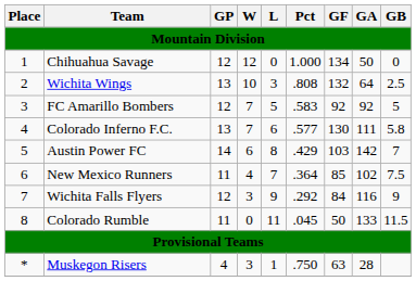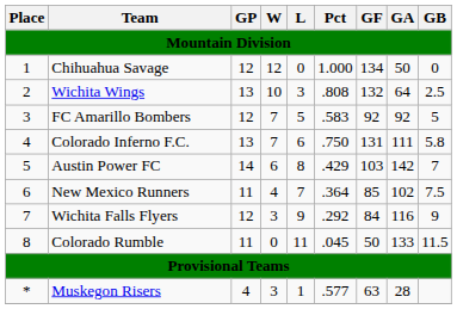 <table class="wikitable" style="text-align: center;">
 <tr>
 <th>Place</th>
 <th width="180">Team</th>
 <th width="20">GP</th>
 <th width="20">W</th>
 <th width="20">L</th>
 <th width="20">Pct</th>
 <th width="20">GF</th>
 <th width="20">GA</th>
 <th width="25">GB</th>
 </tr>
 <tr>
 <th style=background-color:Green colspan=11><span>Mountain Division</span></th>
 </tr>
 <tr>
 <td>1</td>
 <td align=left>Chihuahua Savage</td>
 <td>12</td>
 <td>12</td>
 <td>0</td>
 <td>1.000</td>
 <td>134</td>
 <td>50</td>
 <td>0</td>
 </tr>
 <tr>
 <td>2</td>
 <td align=left><a href='#'>Wichita Wings</a></td>
 <td>13</td>
 <td>10</td>
 <td>3</td>
 <td>.808</td>
 <td>132</td>
 <td>64</td>
 <td>2.5</td>
 </tr>
 <tr>
 <td>3</td>
 <td align=left>FC Amarillo Bombers</td>
 <td>12</td>
 <td>7</td>
 <td>5</td>
 <td>.583</td>
 <td>92</td>
 <td>92</td>
 <td>5</td>
 </tr>
 <tr>
 <td>4</td>
 <td align=left>Colorado Inferno F.C.</td>
 <td>13</td>
 <td>7</td>
 <td>6</td>
-<td>.577</td>
-<td>130</td>
+<td>.750</td>
+<td>131</td>
 <td>111</td>
 <td>5.8</td>
 </tr>
 <tr>
 <td>5</td>
 <td align=left>Austin Power FC</td>
 <td>14</td>
 <td>6</td>
 <td>8</td>
 <td>.429</td>
 <td>103</td>
 <td>142</td>
 <td>7</td>
 </tr>
 <tr>
 <td>6</td>
 <td align=left>New Mexico Runners</td>
 <td>11</td>
 <td>4</td>
 <td>7</td>
 <td>.364</td>
 <td>85</td>
 <td>102</td>
 <td>7.5</td>
 </tr>
 <tr>
 <td>7</td>
 <td align=left>Wichita Falls Flyers</td>
 <td>12</td>
 <td>3</td>
 <td>9</td>
 <td>.292</td>
 <td>84</td>
 <td>116</td>
 <td>9</td>
 </tr>
 <tr>
 <td>8</td>
 <td align=left>Colorado Rumble</td>
 <td>11</td>
 <td>0</td>
 <td>11</td>
 <td>.045</td>
 <td>50</td>
 <td>133</td>
 <td>11.5</td>
 </tr>
 <tr>
 <th style=background-color:Green colspan=11><span>Provisional Teams</span></th>
 </tr>
 <tr>
 <td>*</td>
 <td align=left><a href='#'>Muskegon Risers</a></td>
 <td>4</td>
 <td>3</td>
 <td>1</td>
-<td>.750</td>
+<td>.577</td>
 <td>63</td>
 <td>28</td>
 <td></td>
 </tr>
 <tr>
 </tr>
 </table>
